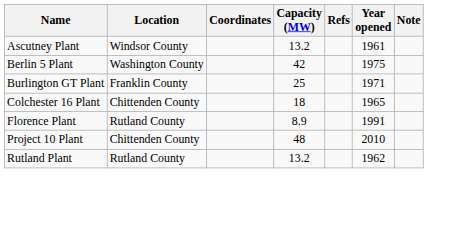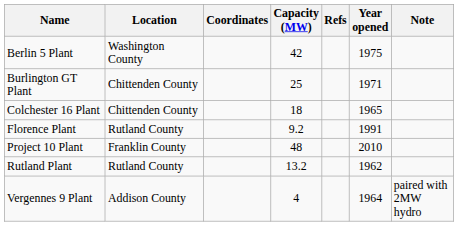 <table class="wikitable sortable">
 <tr>
 <th>Name</th>
 <th>Location</th>
 <th>Coordinates</th>
 <th>Capacity<br>(<a href='#'>MW</a>)</th>
 <th>Refs</th>
 <th>Year<br>opened</th>
 <th>Note</th>
-</tr>
-<tr>
-<td>Ascutney Plant</td>
-<td>Windsor County</td>
-<td></td>
-<td align="center">13.2</td>
-<td></td>
-<td align="center">1961</td>
-<td></td>
 </tr>
 <tr>
 <td>Berlin 5 Plant</td>
 <td>Washington County</td>
 <td></td>
 <td align="center">42</td>
 <td></td>
 <td align="center">1975</td>
 <td></td>
 </tr>
 <tr>
 <td>Burlington GT Plant</td>
-<td>Franklin County</td>
+<td>Chittenden County</td>
 <td></td>
 <td align="center">25</td>
 <td></td>
 <td align="center">1971</td>
 <td></td>
 </tr>
 <tr>
 <td>Colchester 16 Plant</td>
 <td>Chittenden County</td>
 <td></td>
 <td align="center">18</td>
 <td></td>
 <td align="center">1965</td>
 <td></td>
 </tr>
 <tr>
 <td>Florence Plant</td>
 <td>Rutland County</td>
 <td></td>
-<td align="center">8.9</td>
+<td align="center">9.2</td>
 <td></td>
 <td align="center">1991</td>
 <td></td>
 </tr>
 <tr>
 <td>Project 10 Plant</td>
-<td>Chittenden County</td>
+<td>Franklin County</td>
 <td></td>
 <td align="center">48</td>
 <td></td>
 <td align="center">2010</td>
 <td></td>
 </tr>
 <tr>
 <td>Rutland Plant</td>
 <td>Rutland County</td>
 <td></td>
 <td align="center">13.2</td>
 <td></td>
 <td align="center">1962</td>
 <td></td>
 </tr>
+<tr>
+<td>Vergennes 9 Plant</td>
+<td>Addison County</td>
+<td></td>
+<td align="center">4</td>
+<td></td>
+<td align="center">1964</td>
+<td>paired with<br>2MW hydro</td>
+</tr>
 </table>
